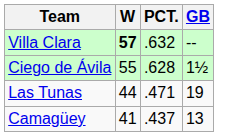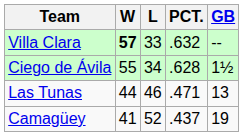 <table class="wikitable">
 <tr>
 <th>Team</th>
 <th>W</th>
+<th>L</th>
 <th>PCT.</th>
 <th><a href='#'>GB</a></th>
 </tr>
 <tr style="background-color:#ccffcc;">
 <td><a href='#'>Villa Clara</a></td>
 <td><strong>57</strong></td>
+<td>33</td>
 <td>.632</td>
 <td>--</td>
 </tr>
 <tr style="background-color:#ccffcc;">
 <td><a href='#'>Ciego de Ávila</a></td>
 <td>55</td>
+<td>34</td>
 <td>.628</td>
 <td>1½</td>
 </tr>
 <tr>
 <td><a href='#'>Las Tunas</a></td>
 <td>44</td>
+<td>46</td>
 <td>.471</td>
-<td>19</td>
+<td>13</td>
 </tr>
 <tr>
 <td><a href='#'>Camagüey</a></td>
 <td>41</td>
+<td>52</td>
 <td>.437</td>
-<td>13</td>
+<td>19</td>
 </tr>
 </table>
